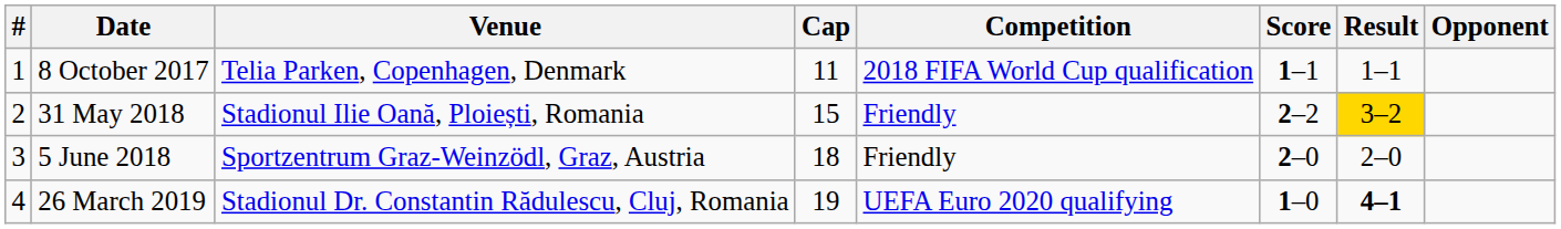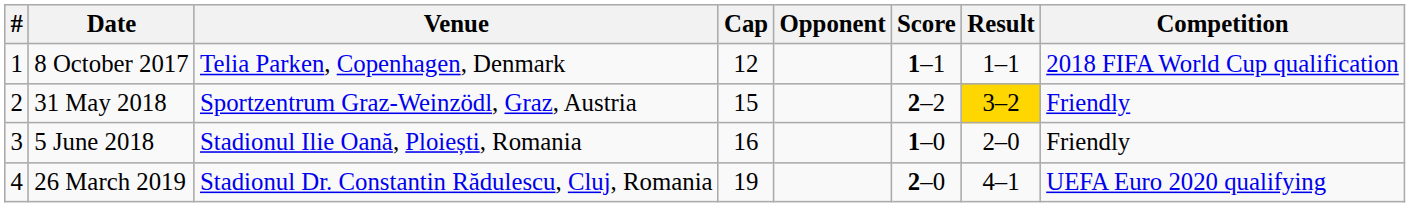 <table class="wikitable sortable">
 <tr>
 <th>#</th>
 <th>Date</th>
 <th>Venue</th>
 <th>Cap</th>
-<th>Competition</th>
+<th>Opponent</th>
 <th>Score</th>
 <th>Result</th>
-<th>Opponent</th>
+<th>Competition</th>
 </tr>
 <tr>
 <td>1</td>
 <td>8 October 2017</td>
 <td><a href='#'>Telia Parken</a>, <a href='#'>Copenhagen</a>, Denmark</td>
-<td align=center>11</td>
-<td><a href='#'>2018 FIFA World Cup qualification</a></td>
+<td align=center>12</td>
+<td></td>
 <td align=center><strong>1</strong>–1</td>
 <td align=center>1–1</td>
-<td></td>
+<td><a href='#'>2018 FIFA World Cup qualification</a></td>
 </tr>
 <tr>
 <td>2</td>
 <td>31 May 2018</td>
-<td><a href='#'>Stadionul Ilie Oană</a>, <a href='#'>Ploiești</a>, Romania</td>
+<td><a href='#'>Sportzentrum Graz-Weinzödl</a>, <a href='#'>Graz</a>, Austria</td>
 <td align=center>15</td>
-<td><a href='#'>Friendly</a></td>
+<td></td>
 <td align=center><strong>2</strong>–2</td>
 <td align=center style="background: gold;">3–2</td>
-<td></td>
+<td><a href='#'>Friendly</a></td>
 </tr>
 <tr>
 <td>3</td>
 <td>5 June 2018</td>
-<td><a href='#'>Sportzentrum Graz-Weinzödl</a>, <a href='#'>Graz</a>, Austria</td>
-<td align=center>18</td>
+<td><a href='#'>Stadionul Ilie Oană</a>, <a href='#'>Ploiești</a>, Romania</td>
+<td align=center>16</td>
+<td></td>
+<td align=center><strong>1</strong>–0</td>
+<td align=center>2–0</td>
 <td>Friendly</td>
-<td align=center><strong>2</strong>–0</td>
-<td align=center>2–0</td>
-<td></td>
 </tr>
 <tr>
 <td>4</td>
 <td>26 March 2019</td>
 <td><a href='#'>Stadionul Dr. Constantin Rădulescu</a>, <a href='#'>Cluj</a>, Romania</td>
 <td align=center>19</td>
+<td></td>
+<td align=center><strong>2</strong>–0</td>
+<td align=center>4–1</td>
 <td><a href='#'>UEFA Euro 2020 qualifying</a></td>
-<td align=center><strong>1</strong>–0</td>
-<td align=center><strong>4–1</strong></td>
-<td></td>
 </tr>
 </table>
